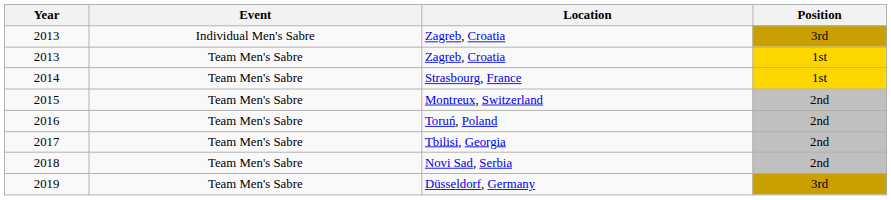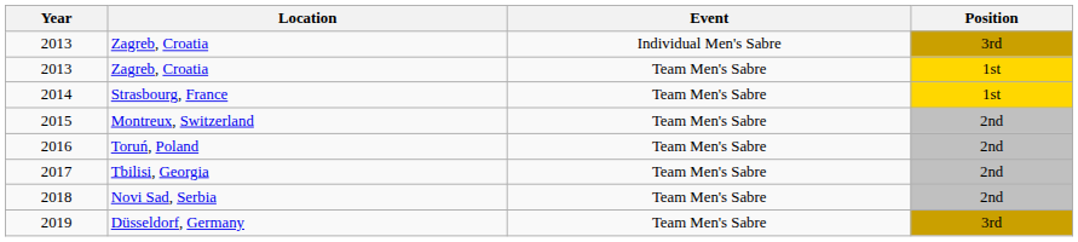 <table class="wikitable" width="50%" style="font-size:90%; text-align:center;">
 <tr>
 <th>Year</th>
+<th>Location</th>
 <th>Event</th>
-<th>Location</th>
 <th>Position</th>
 </tr>
 <tr>
 <td>2013</td>
+<td rowspan="1" align="left"> <a href='#'>Zagreb</a>, <a href='#'>Croatia</a></td>
 <td>Individual Men's Sabre</td>
-<td rowspan="1" align="left"> <a href='#'>Zagreb</a>, <a href='#'>Croatia</a></td>
 <td bgcolor="caramel">3rd</td>
 </tr>
 <tr>
 <td>2013</td>
+<td rowspan="1" align="left"> <a href='#'>Zagreb</a>, <a href='#'>Croatia</a></td>
 <td>Team Men's Sabre</td>
-<td rowspan="1" align="left"> <a href='#'>Zagreb</a>, <a href='#'>Croatia</a></td>
 <td bgcolor="gold">1st</td>
 </tr>
 <tr>
 <td>2014</td>
+<td rowspan="1" align="left"> <a href='#'>Strasbourg</a>, <a href='#'>France</a></td>
 <td>Team Men's Sabre</td>
-<td rowspan="1" align="left"> <a href='#'>Strasbourg</a>, <a href='#'>France</a></td>
 <td bgcolor="gold">1st</td>
 </tr>
 <tr>
 <td>2015</td>
+<td rowspan="1" align="left"> <a href='#'>Montreux</a>, <a href='#'>Switzerland</a></td>
 <td>Team Men's Sabre</td>
-<td rowspan="1" align="left"> <a href='#'>Montreux</a>, <a href='#'>Switzerland</a></td>
 <td bgcolor="silver">2nd</td>
 </tr>
 <tr>
 <td>2016</td>
+<td rowspan="1" align="left"> <a href='#'>Toruń</a>, <a href='#'>Poland</a></td>
 <td>Team Men's Sabre</td>
-<td rowspan="1" align="left"> <a href='#'>Toruń</a>, <a href='#'>Poland</a></td>
 <td bgcolor="silver">2nd</td>
 </tr>
 <tr>
 <td>2017</td>
+<td rowspan="1" align="left"> <a href='#'>Tbilisi</a>, <a href='#'>Georgia</a></td>
 <td>Team Men's Sabre</td>
-<td rowspan="1" align="left"> <a href='#'>Tbilisi</a>, <a href='#'>Georgia</a></td>
 <td bgcolor="silver">2nd</td>
 </tr>
 <tr>
 <td>2018</td>
+<td rowspan="1" align="left"> <a href='#'>Novi Sad</a>, <a href='#'>Serbia</a></td>
 <td>Team Men's Sabre</td>
-<td rowspan="1" align="left"> <a href='#'>Novi Sad</a>, <a href='#'>Serbia</a></td>
 <td bgcolor="silver">2nd</td>
 </tr>
 <tr>
 <td>2019</td>
+<td rowspan="1" align="left"> <a href='#'>Düsseldorf</a>, <a href='#'>Germany</a></td>
 <td>Team Men's Sabre</td>
-<td rowspan="1" align="left"> <a href='#'>Düsseldorf</a>, <a href='#'>Germany</a></td>
 <td bgcolor="caramel">3rd</td>
 </tr>
 </table>
